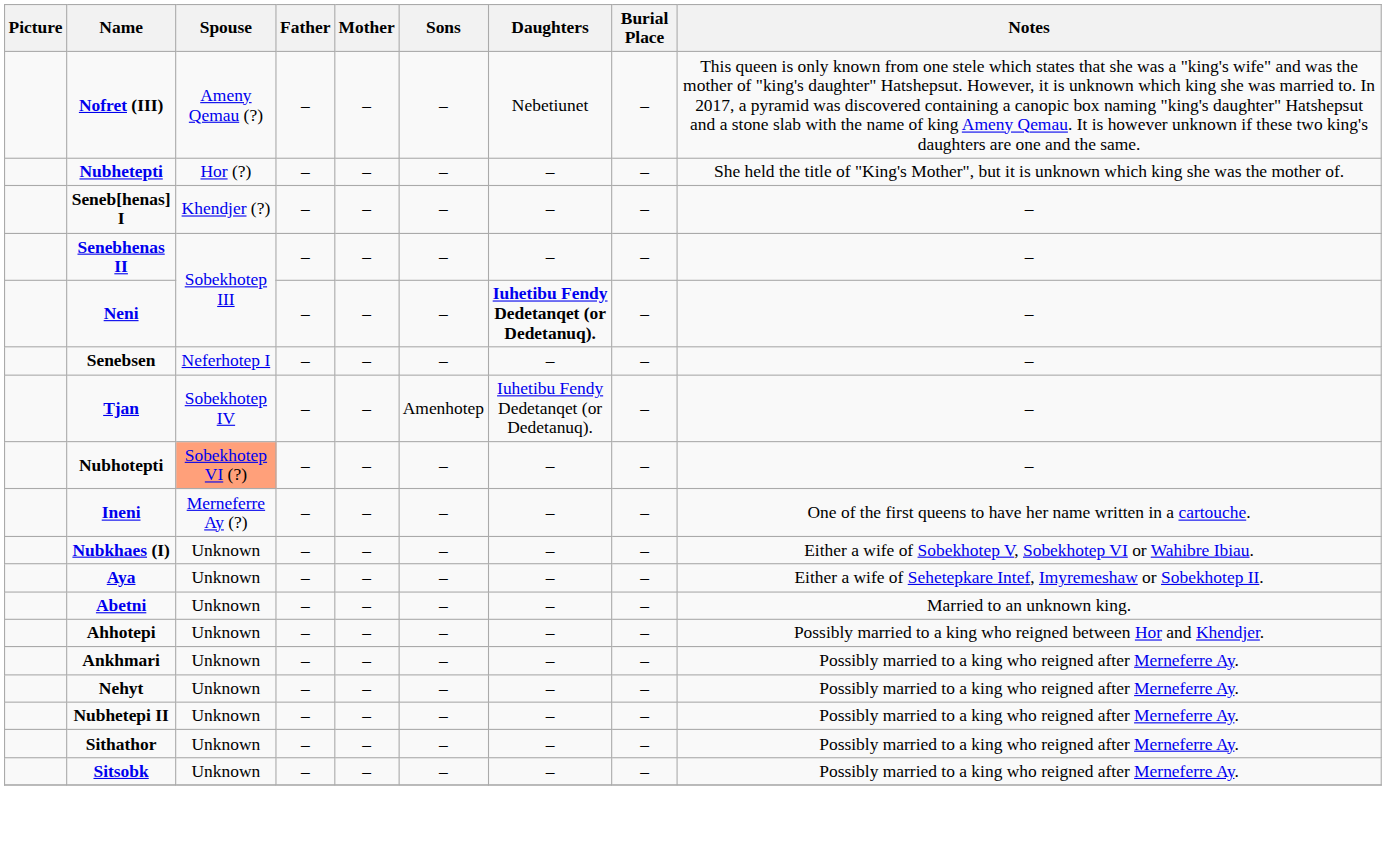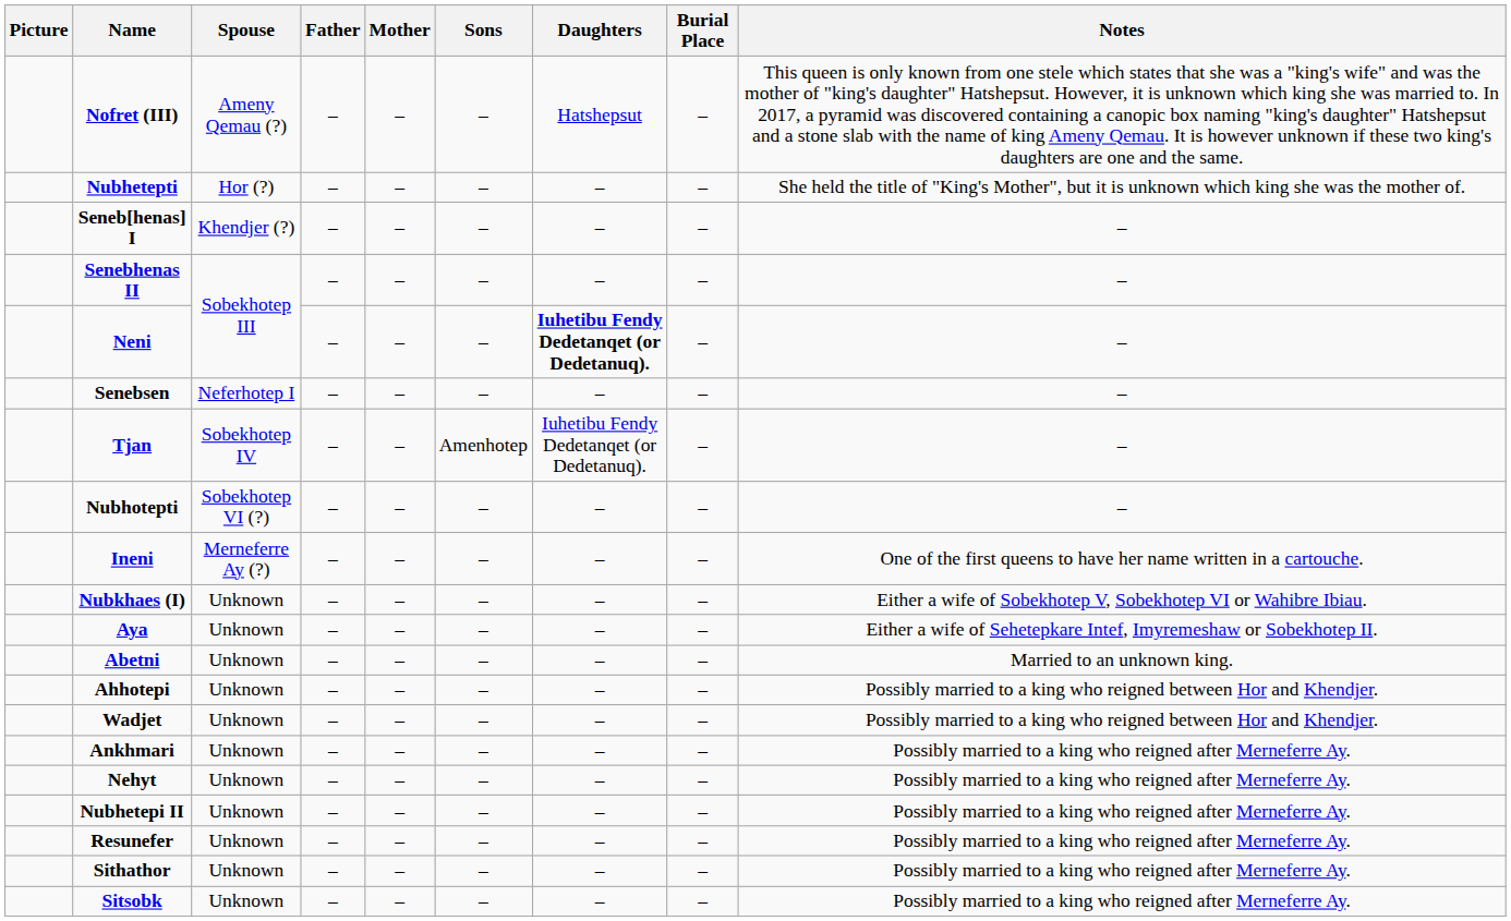 <table width=100% class="wikitable" style="text-align:center;">
 <tr>
 <th>Picture</th>
 <th>Name</th>
 <th>Spouse</th>
 <th>Father</th>
 <th>Mother</th>
 <th>Sons</th>
 <th>Daughters</th>
 <th>Burial Place</th>
 <th>Notes</th>
 </tr>
 <tr>
 <td></td>
 <td><strong><a href='#'>Nofret</a> (III)</strong></td>
 <td><a href='#'>Ameny Qemau</a> (?)</td>
 <td>–</td>
 <td>–</td>
 <td>–</td>
-<td>Nebetiunet</td>
+<td><a href='#'>Hatshepsut</a></td>
 <td>–</td>
 <td>This queen is only known from one stele which states that she was a "king's wife" and was the mother of "king's daughter" Hatshepsut. However, it is unknown which king she was married to. In 2017, a pyramid was discovered containing a canopic box naming "king's daughter" Hatshepsut and a stone slab with the name of king <a href='#'>Ameny Qemau</a>. It is however unknown if these two king's daughters are one and the same.</td>
 </tr>
 <tr>
 <td></td>
 <td><strong><a href='#'>Nubhetepti</a></strong></td>
 <td><a href='#'>Hor</a> (?)</td>
 <td>–</td>
 <td>–</td>
 <td>–</td>
 <td>–</td>
 <td>–</td>
 <td>She held the title of "King's Mother", but it is unknown which king she was the mother of.</td>
 </tr>
 <tr>
 <td></td>
 <td><strong>Seneb[henas] I</strong><br></td>
 <td><a href='#'>Khendjer</a> (?)</td>
 <td>–</td>
 <td>–</td>
 <td>–</td>
 <td>–</td>
 <td>–</td>
 <td>–</td>
 </tr>
 <tr>
 <td></td>
 <td><strong><a href='#'>Senebhenas II</a></strong></td>
 <td rowspan="2"><a href='#'>Sobekhotep III</a></td>
 <td>–</td>
 <td>–</td>
 <td>–</td>
 <td>–</td>
 <td>–</td>
 <td>–</td>
 </tr>
 <tr>
 <td></td>
 <td><strong><a href='#'>Neni</a></strong></td>
 <td>–</td>
 <td>–</td>
 <td>–</td>
 <td><strong><a href='#'>Iuhetibu Fendy</a><br>Dedetanqet (or Dedetanuq).</strong></td>
 <td>–</td>
 <td>–</td>
 </tr>
 <tr>
 <td></td>
 <td><strong>Senebsen</strong></td>
 <td><a href='#'>Neferhotep I</a></td>
 <td>–</td>
 <td>–</td>
 <td>–</td>
 <td>–</td>
 <td>–</td>
 <td>–</td>
 </tr>
 <tr>
 <td></td>
 <td><strong><a href='#'>Tjan</a></strong></td>
 <td><a href='#'>Sobekhotep IV</a></td>
 <td>–</td>
 <td>–</td>
 <td>Amenhotep</td>
 <td><a href='#'>Iuhetibu Fendy</a><br>Dedetanqet (or Dedetanuq).</td>
 <td>–</td>
 <td>–</td>
 </tr>
 <tr>
 <td></td>
 <td><strong>Nubhotepti</strong><br></td>
-<td style="background: lightsalmon;"><a href='#'>Sobekhotep VI</a> (?)</td>
+<td><a href='#'>Sobekhotep VI</a> (?)</td>
 <td>–</td>
 <td>–</td>
 <td>–</td>
 <td>–</td>
 <td>–</td>
 <td>–</td>
 </tr>
 <tr>
 <td></td>
 <td><strong><a href='#'>Ineni</a></strong></td>
 <td><a href='#'>Merneferre Ay</a> (?)</td>
 <td>–</td>
 <td>–</td>
 <td>–</td>
 <td>–</td>
 <td>–</td>
 <td>One of the first queens to have her name written in a <a href='#'>cartouche</a>.</td>
 </tr>
 <tr>
 <td></td>
 <td><strong><a href='#'>Nubkhaes</a> (I)</strong></td>
 <td>Unknown</td>
 <td>–</td>
 <td>–</td>
 <td>–</td>
 <td>–</td>
 <td>–</td>
 <td>Either a wife of <a href='#'>Sobekhotep V</a>, <a href='#'>Sobekhotep VI</a> or <a href='#'>Wahibre Ibiau</a>.</td>
 </tr>
 <tr>
 <td></td>
 <td><strong><a href='#'>Aya</a></strong></td>
 <td>Unknown</td>
 <td>–</td>
 <td>–</td>
 <td>–</td>
 <td>–</td>
 <td>–</td>
 <td>Either a wife of <a href='#'>Sehetepkare Intef</a>, <a href='#'>Imyremeshaw</a> or <a href='#'>Sobekhotep II</a>.</td>
 </tr>
 <tr>
 <td></td>
 <td><strong><a href='#'>Abetni</a></strong></td>
 <td>Unknown</td>
 <td>–</td>
 <td>–</td>
 <td>–</td>
 <td>–</td>
 <td>–</td>
 <td>Married to an unknown king.</td>
 </tr>
 <tr>
 <td></td>
 <td><strong>Ahhotepi</strong><br></td>
 <td>Unknown</td>
 <td>–</td>
 <td>–</td>
 <td>–</td>
 <td>–</td>
 <td>–</td>
 <td>Possibly married to a king who reigned between <a href='#'>Hor</a> and <a href='#'>Khendjer</a>.</td>
 </tr>
 <tr>
 <td></td>
+<td><strong>Wadjet</strong><br></td>
+<td>Unknown</td>
+<td>–</td>
+<td>–</td>
+<td>–</td>
+<td>–</td>
+<td>–</td>
+<td>Possibly married to a king who reigned between <a href='#'>Hor</a> and <a href='#'>Khendjer</a>.</td>
+</tr>
+<tr>
+<td></td>
 <td><strong>Ankhmari</strong><br></td>
 <td>Unknown</td>
 <td>–</td>
 <td>–</td>
 <td>–</td>
 <td>–</td>
 <td>–</td>
 <td>Possibly married to a king who reigned after <a href='#'>Merneferre Ay</a>.</td>
 </tr>
 <tr>
 <td></td>
 <td><strong>Nehyt</strong><br></td>
 <td>Unknown</td>
 <td>–</td>
 <td>–</td>
 <td>–</td>
 <td>–</td>
 <td>–</td>
 <td>Possibly married to a king who reigned after <a href='#'>Merneferre Ay</a>.</td>
 </tr>
 <tr>
 <td></td>
 <td><strong>Nubhetepi II</strong><br></td>
 <td>Unknown</td>
 <td>–</td>
 <td>–</td>
 <td>–</td>
 <td>–</td>
 <td>–</td>
 <td>Possibly married to a king who reigned after <a href='#'>Merneferre Ay</a>.</td>
 </tr>
 <tr>
 <td></td>
+<td><strong>Resunefer</strong><br></td>
+<td>Unknown</td>
+<td>–</td>
+<td>–</td>
+<td>–</td>
+<td>–</td>
+<td>–</td>
+<td>Possibly married to a king who reigned after <a href='#'>Merneferre Ay</a>.</td>
+</tr>
+<tr>
+<td></td>
 <td><strong>Sithathor</strong><br></td>
 <td>Unknown</td>
 <td>–</td>
 <td>–</td>
 <td>–</td>
 <td>–</td>
 <td>–</td>
 <td>Possibly married to a king who reigned after <a href='#'>Merneferre Ay</a>.</td>
 </tr>
 <tr>
 <td></td>
 <td><strong><a href='#'>Sitsobk</a></strong><br></td>
 <td>Unknown</td>
 <td>–</td>
 <td>–</td>
 <td>–</td>
 <td>–</td>
 <td>–</td>
 <td>Possibly married to a king who reigned after <a href='#'>Merneferre Ay</a>.</td>
 </tr>
 <tr>
 </tr>
 </table>
